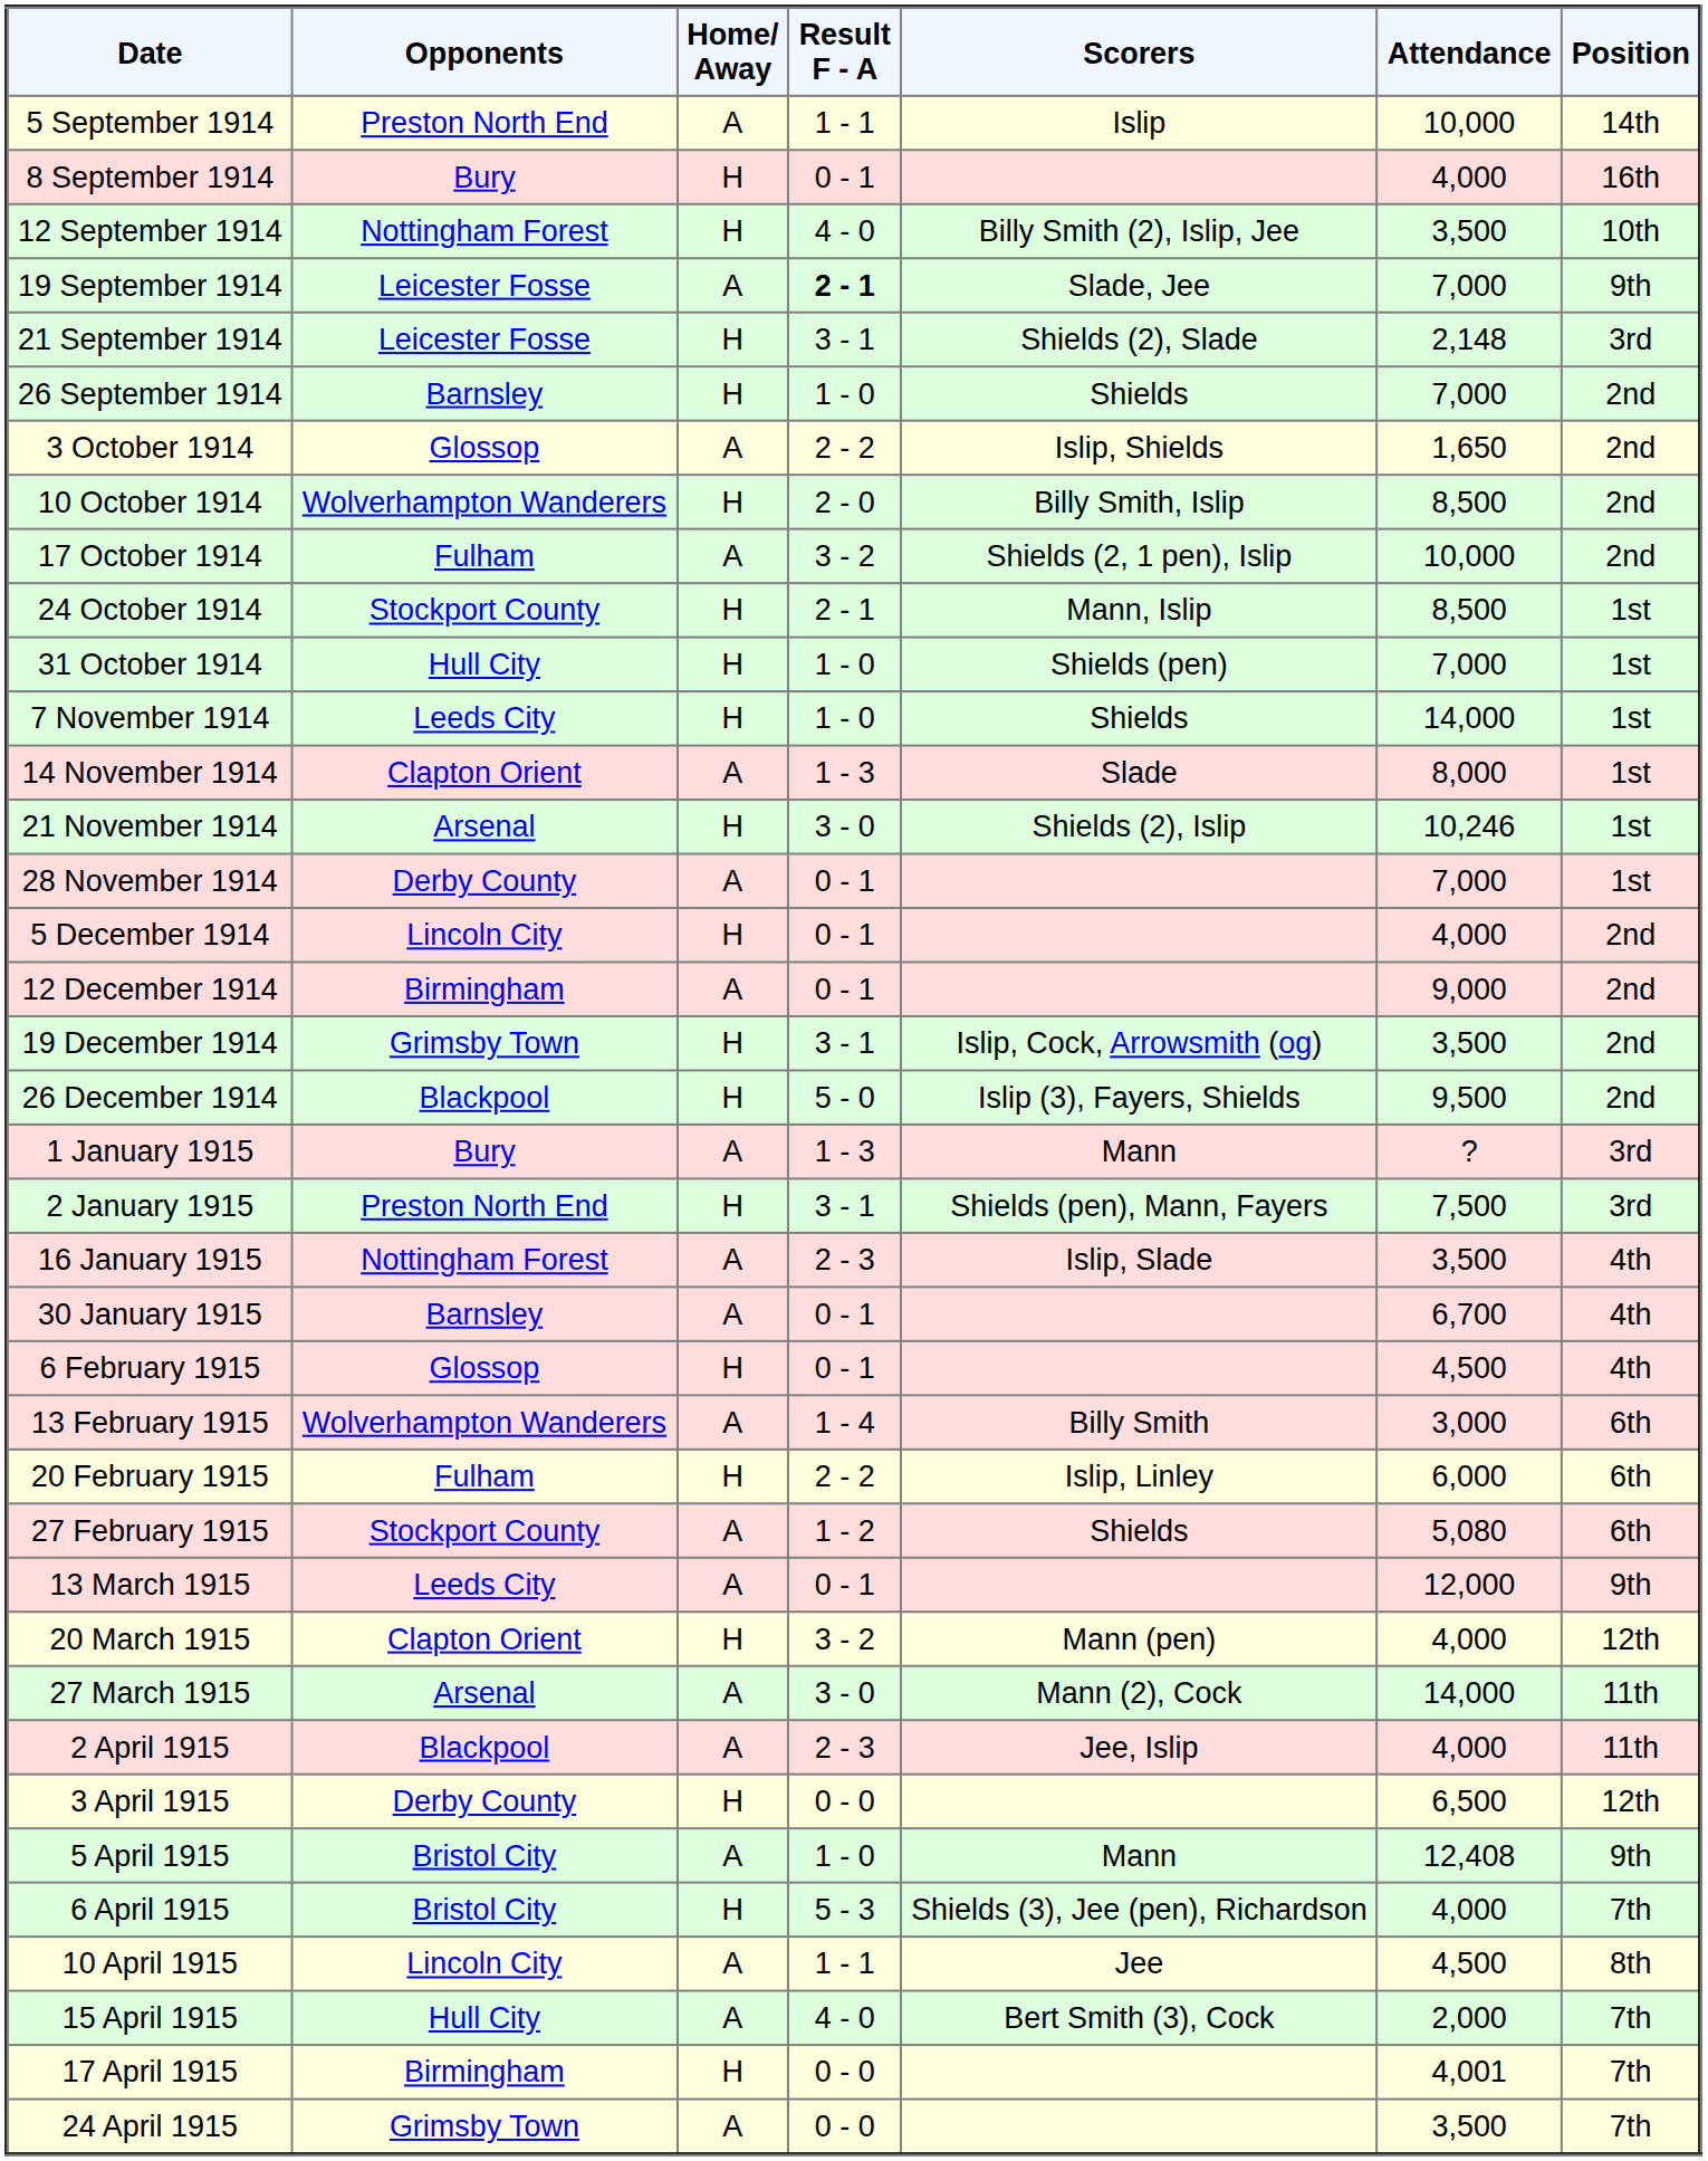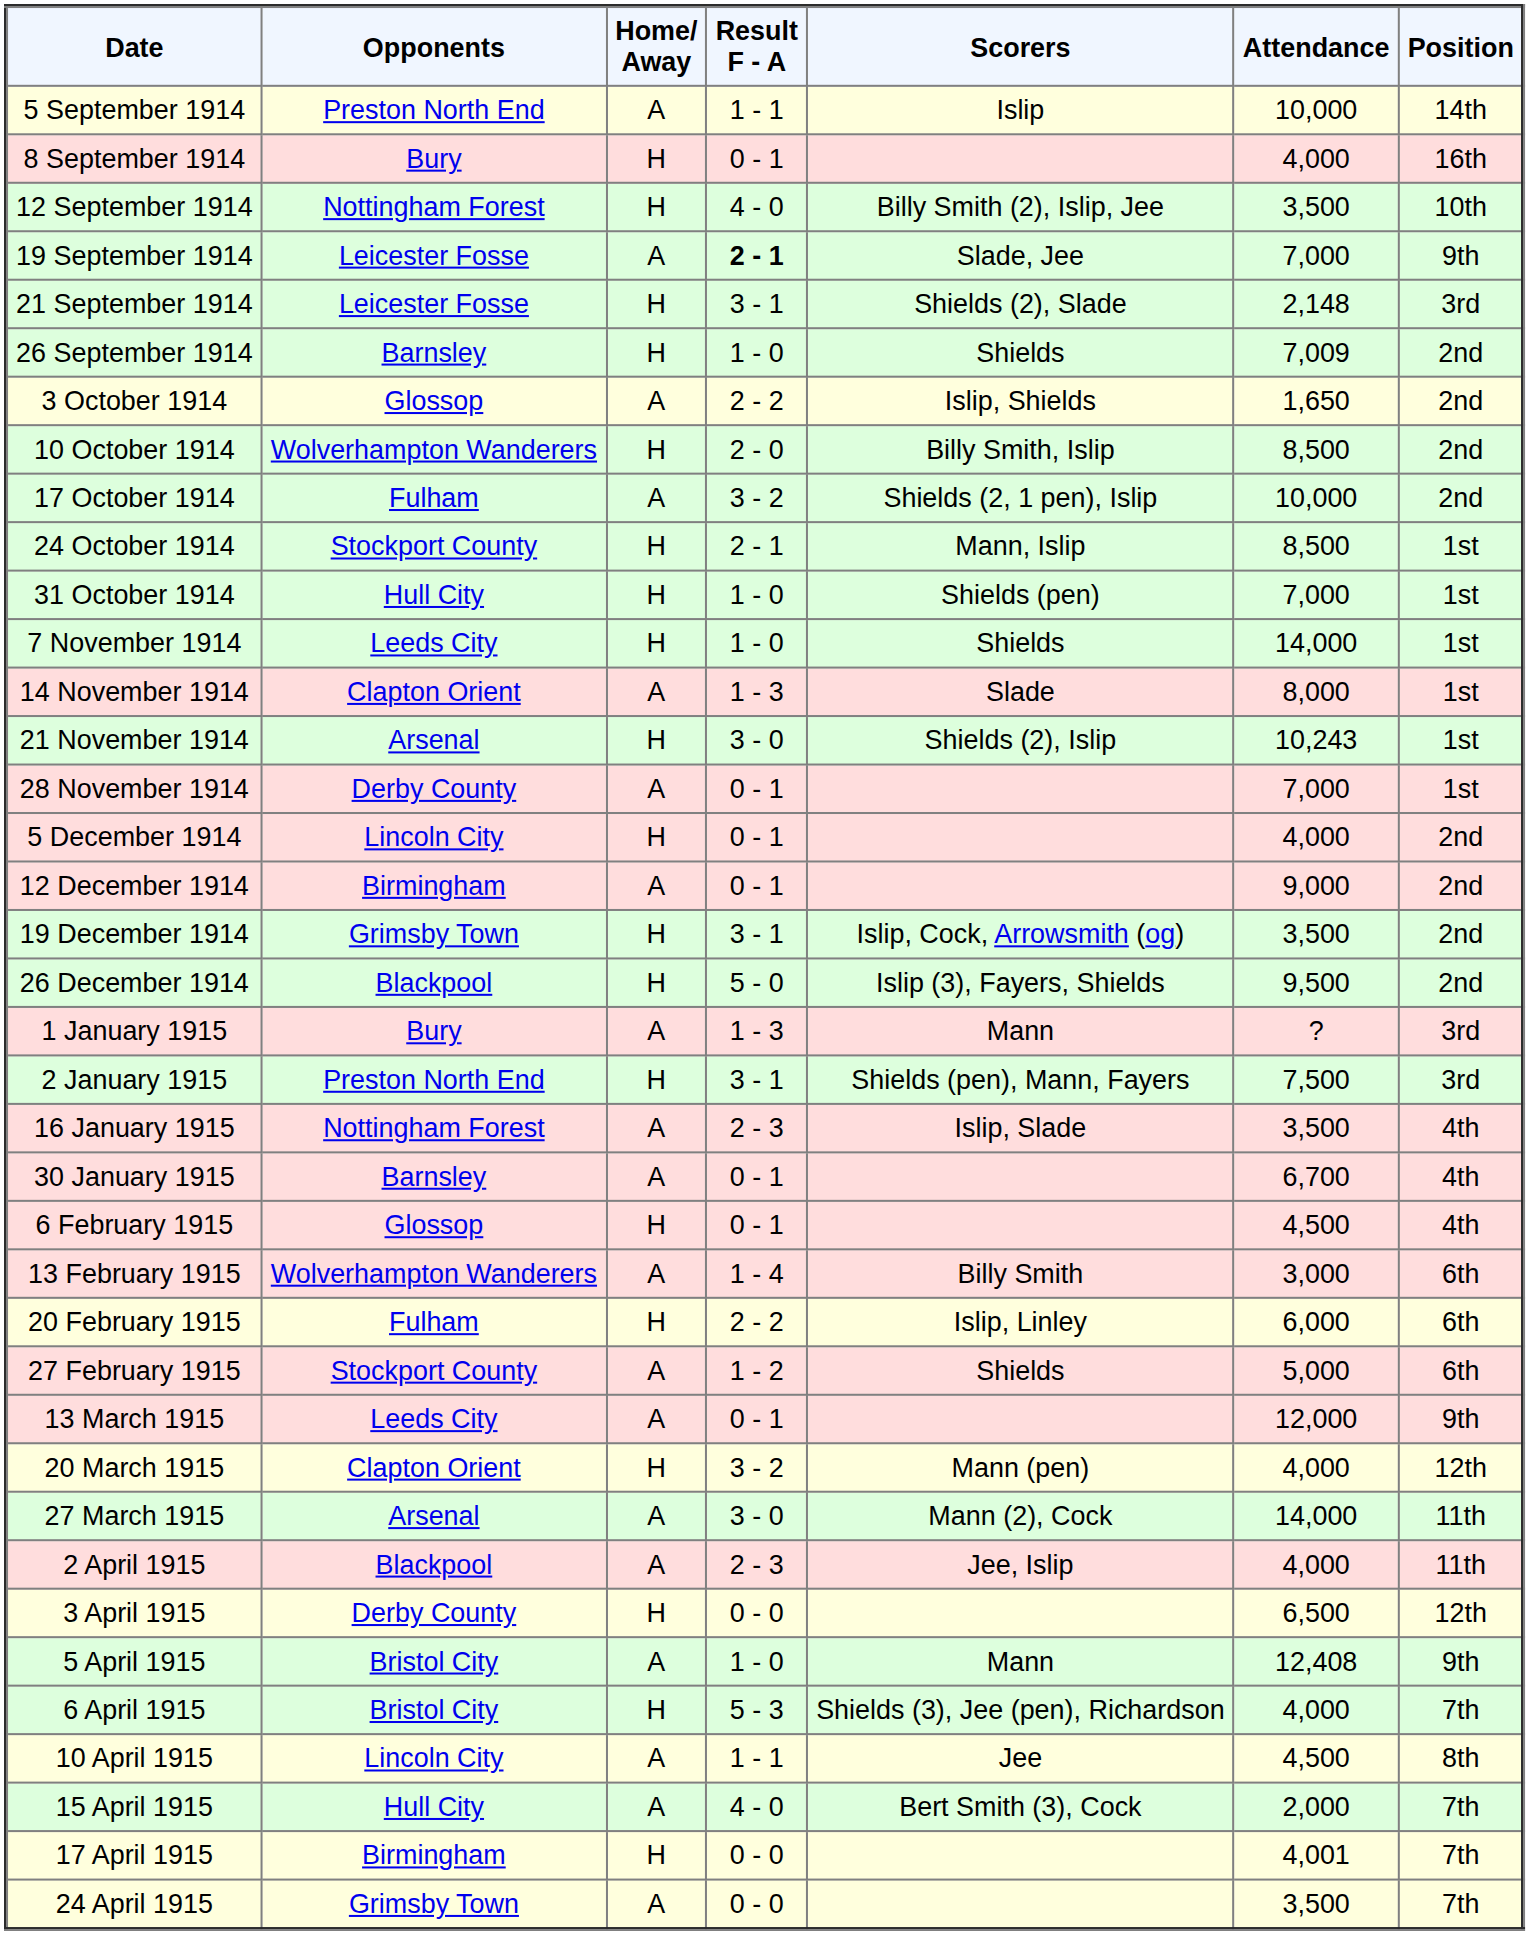 <table border="2" cellpadding="4" style="border-collapse:collapse; text-align:center; font-size:smaller;">
 <tr style="background:#f0f6ff;">
 <th><strong>Date</strong></th>
 <th><strong>Opponents</strong></th>
 <th><strong>Home/<br>Away</strong></th>
 <th><strong>Result<br>F - A</strong></th>
 <th><strong>Scorers</strong></th>
 <th><strong>Attendance</strong></th>
 <th><strong>Position</strong></th>
 </tr>
 <tr bgcolor="#ffffdd">
 <td>5 September 1914</td>
 <td><a href='#'>Preston North End</a></td>
 <td>A</td>
 <td>1 - 1</td>
 <td>Islip</td>
 <td>10,000</td>
 <td>14th</td>
 </tr>
 <tr bgcolor="#ffdddd">
 <td>8 September 1914</td>
 <td><a href='#'>Bury</a></td>
 <td>H</td>
 <td>0 - 1</td>
 <td></td>
 <td>4,000</td>
 <td>16th</td>
 </tr>
 <tr bgcolor="#ddffdd">
 <td>12 September 1914</td>
 <td><a href='#'>Nottingham Forest</a></td>
 <td>H</td>
 <td>4 - 0</td>
 <td>Billy Smith (2), Islip, Jee</td>
 <td>3,500</td>
 <td>10th</td>
 </tr>
 <tr bgcolor="#ddffdd">
 <td>19 September 1914</td>
 <td><a href='#'>Leicester Fosse</a></td>
 <td>A</td>
 <td><strong>2 - 1</strong></td>
 <td>Slade, Jee</td>
 <td>7,000</td>
 <td>9th</td>
 </tr>
 <tr bgcolor="#ddffdd">
 <td>21 September 1914</td>
 <td><a href='#'>Leicester Fosse</a></td>
 <td>H</td>
 <td>3 - 1</td>
 <td>Shields (2), Slade</td>
 <td>2,148</td>
 <td>3rd</td>
 </tr>
 <tr bgcolor="#ddffdd">
 <td>26 September 1914</td>
 <td><a href='#'>Barnsley</a></td>
 <td>H</td>
 <td>1 - 0</td>
 <td>Shields</td>
-<td>7,000</td>
+<td>7,009</td>
 <td>2nd</td>
 </tr>
 <tr bgcolor="#ffffdd">
 <td>3 October 1914</td>
 <td><a href='#'>Glossop</a></td>
 <td>A</td>
 <td>2 - 2</td>
 <td>Islip, Shields</td>
 <td>1,650</td>
 <td>2nd</td>
 </tr>
 <tr bgcolor="#ddffdd">
 <td>10 October 1914</td>
 <td><a href='#'>Wolverhampton Wanderers</a></td>
 <td>H</td>
 <td>2 - 0</td>
 <td>Billy Smith, Islip</td>
 <td>8,500</td>
 <td>2nd</td>
 </tr>
 <tr bgcolor="#ddffdd">
 <td>17 October 1914</td>
 <td><a href='#'>Fulham</a></td>
 <td>A</td>
 <td>3 - 2</td>
 <td>Shields (2, 1 pen), Islip</td>
 <td>10,000</td>
 <td>2nd</td>
 </tr>
 <tr bgcolor="#ddffdd">
 <td>24 October 1914</td>
 <td><a href='#'>Stockport County</a></td>
 <td>H</td>
 <td>2 - 1</td>
 <td>Mann, Islip</td>
 <td>8,500</td>
 <td>1st</td>
 </tr>
 <tr bgcolor="#ddffdd">
 <td>31 October 1914</td>
 <td><a href='#'>Hull City</a></td>
 <td>H</td>
 <td>1 - 0</td>
 <td>Shields (pen)</td>
 <td>7,000</td>
 <td>1st</td>
 </tr>
 <tr bgcolor="#ddffdd">
 <td>7 November 1914</td>
 <td><a href='#'>Leeds City</a></td>
 <td>H</td>
 <td>1 - 0</td>
 <td>Shields</td>
 <td>14,000</td>
 <td>1st</td>
 </tr>
 <tr bgcolor="#ffdddd">
 <td>14 November 1914</td>
 <td><a href='#'>Clapton Orient</a></td>
 <td>A</td>
 <td>1 - 3</td>
 <td>Slade</td>
 <td>8,000</td>
 <td>1st</td>
 </tr>
 <tr bgcolor="#ddffdd">
 <td>21 November 1914</td>
 <td><a href='#'>Arsenal</a></td>
 <td>H</td>
 <td>3 - 0</td>
 <td>Shields (2), Islip</td>
-<td>10,246</td>
+<td>10,243</td>
 <td>1st</td>
 </tr>
 <tr bgcolor="#ffdddd">
 <td>28 November 1914</td>
 <td><a href='#'>Derby County</a></td>
 <td>A</td>
 <td>0 - 1</td>
 <td></td>
 <td>7,000</td>
 <td>1st</td>
 </tr>
 <tr bgcolor="#ffdddd">
 <td>5 December 1914</td>
 <td><a href='#'>Lincoln City</a></td>
 <td>H</td>
 <td>0 - 1</td>
 <td></td>
 <td>4,000</td>
 <td>2nd</td>
 </tr>
 <tr bgcolor="#ffdddd">
 <td>12 December 1914</td>
 <td><a href='#'>Birmingham</a></td>
 <td>A</td>
 <td>0 - 1</td>
 <td></td>
 <td>9,000</td>
 <td>2nd</td>
 </tr>
 <tr bgcolor="#ddffdd">
 <td>19 December 1914</td>
 <td><a href='#'>Grimsby Town</a></td>
 <td>H</td>
 <td>3 - 1</td>
 <td>Islip, Cock, <a href='#'>Arrowsmith</a> (<a href='#'>og</a>)</td>
 <td>3,500</td>
 <td>2nd</td>
 </tr>
 <tr bgcolor="#ddffdd">
 <td>26 December 1914</td>
 <td><a href='#'>Blackpool</a></td>
 <td>H</td>
 <td>5 - 0</td>
 <td>Islip (3), Fayers, Shields</td>
 <td>9,500</td>
 <td>2nd</td>
 </tr>
 <tr bgcolor="#ffdddd">
 <td>1 January 1915</td>
 <td><a href='#'>Bury</a></td>
 <td>A</td>
 <td>1 - 3</td>
 <td>Mann</td>
 <td>?</td>
 <td>3rd</td>
 </tr>
 <tr bgcolor="#ddffdd">
 <td>2 January 1915</td>
 <td><a href='#'>Preston North End</a></td>
 <td>H</td>
 <td>3 - 1</td>
 <td>Shields (pen), Mann, Fayers</td>
 <td>7,500</td>
 <td>3rd</td>
 </tr>
 <tr bgcolor="#ffdddd">
 <td>16 January 1915</td>
 <td><a href='#'>Nottingham Forest</a></td>
 <td>A</td>
 <td>2 - 3</td>
 <td>Islip, Slade</td>
 <td>3,500</td>
 <td>4th</td>
 </tr>
 <tr bgcolor="#ffdddd">
 <td>30 January 1915</td>
 <td><a href='#'>Barnsley</a></td>
 <td>A</td>
 <td>0 - 1</td>
 <td></td>
 <td>6,700</td>
 <td>4th</td>
 </tr>
 <tr bgcolor="#ffdddd">
 <td>6 February 1915</td>
 <td><a href='#'>Glossop</a></td>
 <td>H</td>
 <td>0 - 1</td>
 <td></td>
 <td>4,500</td>
 <td>4th</td>
 </tr>
 <tr bgcolor="#ffdddd">
 <td>13 February 1915</td>
 <td><a href='#'>Wolverhampton Wanderers</a></td>
 <td>A</td>
 <td>1 - 4</td>
 <td>Billy Smith</td>
 <td>3,000</td>
 <td>6th</td>
 </tr>
 <tr bgcolor="#ffffdd">
 <td>20 February 1915</td>
 <td><a href='#'>Fulham</a></td>
 <td>H</td>
 <td>2 - 2</td>
 <td>Islip, Linley</td>
 <td>6,000</td>
 <td>6th</td>
 </tr>
 <tr bgcolor="#ffdddd">
 <td>27 February 1915</td>
 <td><a href='#'>Stockport County</a></td>
 <td>A</td>
 <td>1 - 2</td>
 <td>Shields</td>
-<td>5,080</td>
+<td>5,000</td>
 <td>6th</td>
 </tr>
 <tr bgcolor="#ffdddd">
 <td>13 March 1915</td>
 <td><a href='#'>Leeds City</a></td>
 <td>A</td>
 <td>0 - 1</td>
 <td></td>
 <td>12,000</td>
 <td>9th</td>
 </tr>
 <tr bgcolor="#ffffdd">
 <td>20 March 1915</td>
 <td><a href='#'>Clapton Orient</a></td>
 <td>H</td>
 <td>3 - 2</td>
 <td>Mann (pen)</td>
 <td>4,000</td>
 <td>12th</td>
 </tr>
 <tr bgcolor="#ddffdd">
 <td>27 March 1915</td>
 <td><a href='#'>Arsenal</a></td>
 <td>A</td>
 <td>3 - 0</td>
 <td>Mann (2), Cock</td>
 <td>14,000</td>
 <td>11th</td>
 </tr>
 <tr bgcolor="#ffdddd">
 <td>2 April 1915</td>
 <td><a href='#'>Blackpool</a></td>
 <td>A</td>
 <td>2 - 3</td>
 <td>Jee, Islip</td>
 <td>4,000</td>
 <td>11th</td>
 </tr>
 <tr bgcolor="#ffffdd">
 <td>3 April 1915</td>
 <td><a href='#'>Derby County</a></td>
 <td>H</td>
 <td>0 - 0</td>
 <td></td>
 <td>6,500</td>
 <td>12th</td>
 </tr>
 <tr bgcolor="#ddffdd">
 <td>5 April 1915</td>
 <td><a href='#'>Bristol City</a></td>
 <td>A</td>
 <td>1 - 0</td>
 <td>Mann</td>
 <td>12,408</td>
 <td>9th</td>
 </tr>
 <tr bgcolor="#ddffdd">
 <td>6 April 1915</td>
 <td><a href='#'>Bristol City</a></td>
 <td>H</td>
 <td>5 - 3</td>
 <td>Shields (3), Jee (pen), Richardson</td>
 <td>4,000</td>
 <td>7th</td>
 </tr>
 <tr bgcolor="#ffffdd">
 <td>10 April 1915</td>
 <td><a href='#'>Lincoln City</a></td>
 <td>A</td>
 <td>1 - 1</td>
 <td>Jee</td>
 <td>4,500</td>
 <td>8th</td>
 </tr>
 <tr bgcolor="#ddffdd">
 <td>15 April 1915</td>
 <td><a href='#'>Hull City</a></td>
 <td>A</td>
 <td>4 - 0</td>
 <td>Bert Smith (3), Cock</td>
 <td>2,000</td>
 <td>7th</td>
 </tr>
 <tr bgcolor="#ffffdd">
 <td>17 April 1915</td>
 <td><a href='#'>Birmingham</a></td>
 <td>H</td>
 <td>0 - 0</td>
 <td></td>
 <td>4,001</td>
 <td>7th</td>
 </tr>
 <tr bgcolor="#ffffdd">
 <td>24 April 1915</td>
 <td><a href='#'>Grimsby Town</a></td>
 <td>A</td>
 <td>0 - 0</td>
 <td></td>
 <td>3,500</td>
 <td>7th</td>
 </tr>
 </table>
